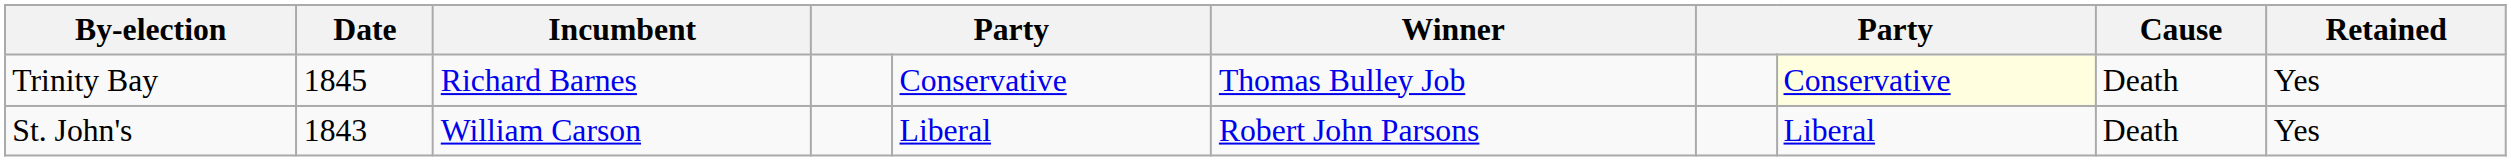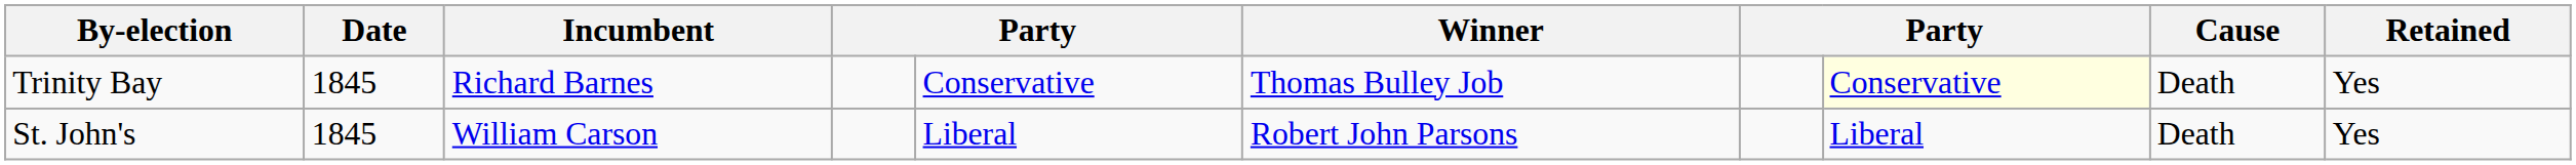 <table class=wikitable style="width:100%">
 <tr>
 <th>By-election</th>
 <th>Date</th>
 <th>Incumbent</th>
 <th colspan=2>Party</th>
 <th>Winner</th>
 <th colspan=2>Party</th>
 <th>Cause</th>
 <th>Retained</th>
 </tr>
 <tr>
 <td>Trinity Bay</td>
 <td>1845</td>
 <td><a href='#'>Richard Barnes</a></td>
 <td>    </td>
 <td><a href='#'>Conservative</a></td>
 <td><a href='#'>Thomas Bulley Job</a></td>
 <td>    </td>
 <td style="background: lightyellow;"><a href='#'>Conservative</a></td>
 <td>Death</td>
 <td>Yes</td>
 </tr>
 <tr>
 <td>St. John's</td>
-<td>1843</td>
+<td>1845</td>
 <td><a href='#'>William Carson</a></td>
 <td>    </td>
 <td><a href='#'>Liberal</a></td>
 <td><a href='#'>Robert John Parsons</a></td>
 <td>    </td>
 <td><a href='#'>Liberal</a></td>
 <td>Death</td>
 <td>Yes</td>
 </tr>
 </table>
